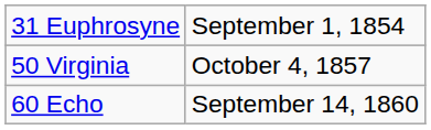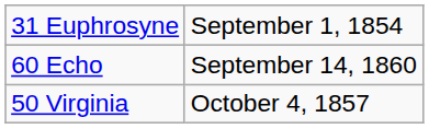 <table class="wikitable" align="right" style="margin: 1em; margin-top: 0; font-size: 0.9em;">
 <tr>
 <td><a href='#'>31 Euphrosyne</a></td>
 <td>September 1, 1854</td>
 </tr>
 <tr>
+<td><a href='#'>60 Echo</a></td>
+<td>September 14, 1860</td>
+</tr>
+<tr>
 <td><a href='#'>50 Virginia</a></td>
 <td>October 4, 1857</td>
 </tr>
-<tr>
-<td><a href='#'>60 Echo</a></td>
-<td>September 14, 1860</td>
-</tr>
 </table>
